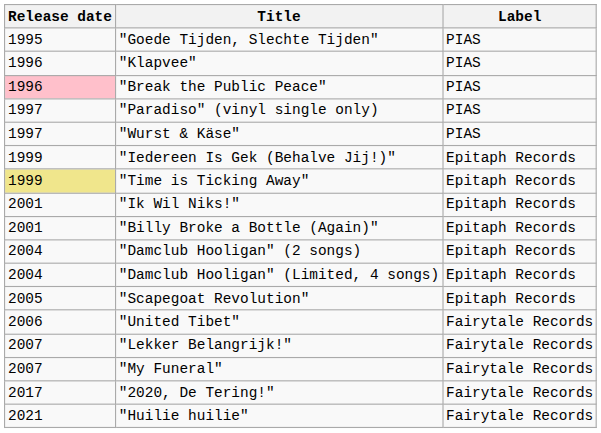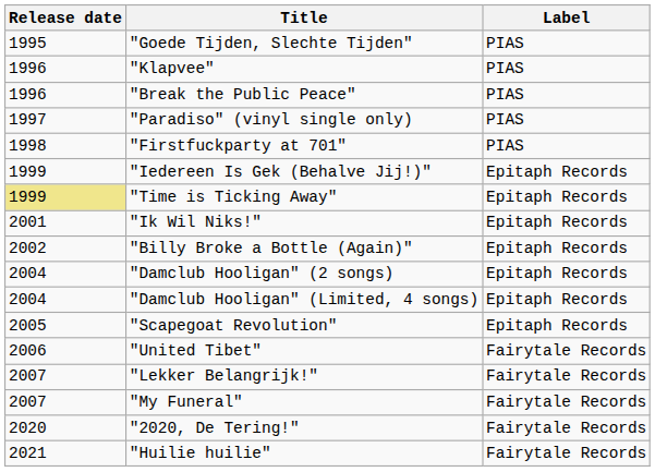 <table class="wikitable">
 <tr>
 <th>Release date</th>
 <th>Title</th>
 <th>Label</th>
 </tr>
 <tr>
 <td>1995</td>
 <td>"Goede Tijden, Slechte Tijden"</td>
 <td>PIAS</td>
 </tr>
 <tr>
 <td>1996</td>
 <td>"Klapvee"</td>
 <td>PIAS</td>
 </tr>
 <tr>
-<td style="background: pink;">1996</td>
+<td>1996</td>
 <td>"Break the Public Peace"</td>
 <td>PIAS</td>
 </tr>
 <tr>
 <td>1997</td>
 <td>"Paradiso" (vinyl single only)</td>
 <td>PIAS</td>
 </tr>
 <tr>
-<td>1997</td>
-<td>"Wurst & Käse"</td>
+<td>1998</td>
+<td>"Firstfuckparty at 701"</td>
 <td>PIAS</td>
 </tr>
 <tr>
 <td>1999</td>
 <td>"Iedereen Is Gek (Behalve Jij!)"</td>
 <td>Epitaph Records</td>
 </tr>
 <tr>
 <td style="background: khaki;">1999</td>
 <td>"Time is Ticking Away"</td>
 <td>Epitaph Records</td>
 </tr>
 <tr>
 <td>2001</td>
 <td>"Ik Wil Niks!"</td>
 <td>Epitaph Records</td>
 </tr>
 <tr>
-<td>2001</td>
+<td>2002</td>
 <td>"Billy Broke a Bottle (Again)"</td>
 <td>Epitaph Records</td>
 </tr>
 <tr>
 <td>2004</td>
 <td>"Damclub Hooligan" (2 songs)</td>
 <td>Epitaph Records</td>
 </tr>
 <tr>
 <td>2004</td>
 <td>"Damclub Hooligan" (Limited, 4 songs)</td>
 <td>Epitaph Records</td>
 </tr>
 <tr>
 <td>2005</td>
 <td>"Scapegoat Revolution"</td>
 <td>Epitaph Records</td>
 </tr>
 <tr>
 <td>2006</td>
 <td>"United Tibet"</td>
 <td>Fairytale Records</td>
 </tr>
 <tr>
 <td>2007</td>
 <td>"Lekker Belangrijk!"</td>
 <td>Fairytale Records</td>
 </tr>
 <tr>
 <td>2007</td>
 <td>"My Funeral"</td>
 <td>Fairytale Records</td>
 </tr>
 <tr>
-<td>2017</td>
+<td>2020</td>
 <td>"2020, De Tering!"</td>
 <td>Fairytale Records</td>
 </tr>
 <tr>
 <td>2021</td>
 <td>"Huilie huilie"</td>
 <td>Fairytale Records</td>
 </tr>
 </table>
